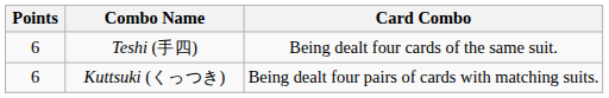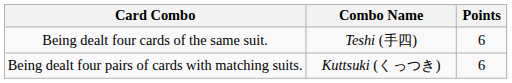 <table class="wikitable">
 <tr>
+<th width = 60%>Card Combo</th>
+<th width = 30%>Combo Name</th>
 <th width = 10%>Points</th>
-<th width = 30%>Combo Name</th>
-<th width = 60%>Card Combo</th>
 </tr>
 <tr align="center">
+<td>Being dealt four cards of the same suit.</td>
+<td><em>Teshi</em> (手四)</td>
 <td>6</td>
-<td><em>Teshi</em> (手四)</td>
-<td>Being dealt four cards of the same suit.</td>
 </tr>
 <tr align="center">
+<td>Being dealt four pairs of cards with matching suits.</td>
+<td><em>Kuttsuki</em> (くっつき)</td>
 <td>6</td>
-<td><em>Kuttsuki</em> (くっつき)</td>
-<td>Being dealt four pairs of cards with matching suits.</td>
 </tr>
 </table>
